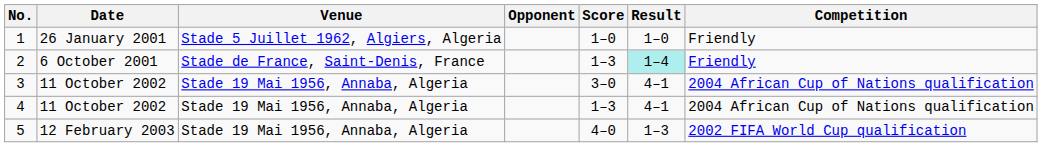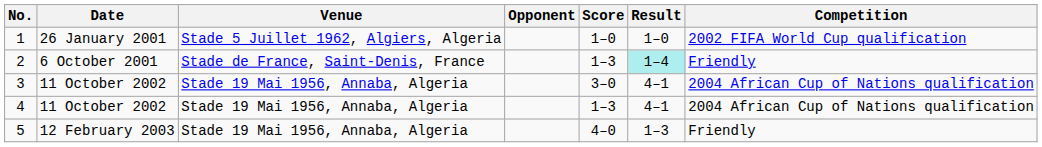 <table class="wikitable sortable">
 <tr>
 <th scope="col">No.</th>
 <th scope="col">Date</th>
 <th scope="col">Venue</th>
 <th scope="col">Opponent</th>
 <th scope="col">Score</th>
 <th scope="col">Result</th>
 <th scope="col">Competition</th>
 </tr>
 <tr>
 <td style="text-align:center">1</td>
 <td>26 January 2001</td>
 <td><a href='#'>Stade 5 Juillet 1962</a>, <a href='#'>Algiers</a>, Algeria</td>
 <td></td>
 <td style="text-align:center">1–0</td>
 <td style="text-align:center">1–0</td>
-<td>Friendly</td>
+<td><a href='#'>2002 FIFA World Cup qualification</a></td>
 </tr>
 <tr>
 <td style="text-align:center">2</td>
 <td>6 October 2001</td>
 <td><a href='#'>Stade de France</a>, <a href='#'>Saint-Denis</a>, France</td>
 <td></td>
 <td style="text-align:center">1–3</td>
 <td style="background: paleturquoise; text-align:center">1–4</td>
 <td><a href='#'>Friendly</a></td>
 </tr>
 <tr>
 <td style="text-align:center">3</td>
 <td>11 October 2002</td>
 <td><a href='#'>Stade 19 Mai 1956</a>, <a href='#'>Annaba</a>, Algeria</td>
 <td></td>
 <td style="text-align:center">3–0</td>
 <td style="text-align:center">4–1</td>
 <td><a href='#'>2004 African Cup of Nations qualification</a></td>
 </tr>
 <tr>
 <td style="text-align:center">4</td>
 <td>11 October 2002</td>
 <td>Stade 19 Mai 1956, Annaba, Algeria</td>
 <td></td>
 <td style="text-align:center">1–3</td>
 <td style="text-align:center">4–1</td>
 <td>2004 African Cup of Nations qualification</td>
 </tr>
 <tr>
 <td style="text-align:center">5</td>
 <td>12 February 2003</td>
 <td>Stade 19 Mai 1956, Annaba, Algeria</td>
 <td></td>
 <td style="text-align:center">4–0</td>
 <td style="text-align:center">1–3</td>
-<td><a href='#'>2002 FIFA World Cup qualification</a></td>
+<td>Friendly</td>
 </tr>
 </table>
